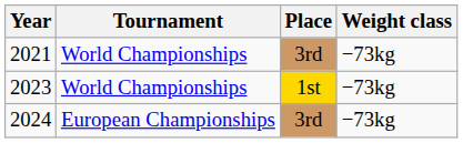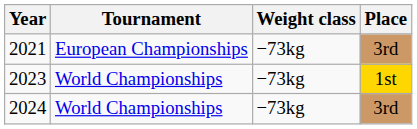 <table class="wikitable">
 <tr>
 <th>Year</th>
 <th>Tournament</th>
+<th>Weight class</th>
 <th>Place</th>
-<th>Weight class</th>
 </tr>
 <tr>
 <td>2021</td>
-<td><a href='#'>World Championships</a></td>
+<td><a href='#'>European Championships</a></td>
+<td>−73kg</td>
 <td bgcolor="cc9966" align="center">3rd</td>
-<td>−73kg</td>
 </tr>
 <tr>
 <td>2023</td>
 <td><a href='#'>World Championships</a></td>
+<td>−73kg</td>
 <td bgcolor=gold align="center">1st</td>
-<td>−73kg</td>
 </tr>
 <tr>
 <td>2024</td>
-<td><a href='#'>European Championships</a></td>
+<td><a href='#'>World Championships</a></td>
+<td>−73kg</td>
 <td bgcolor="cc9966" align="center">3rd</td>
-<td>−73kg</td>
 </tr>
 </table>
